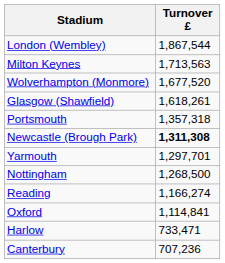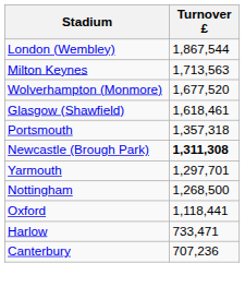 <table class="wikitable">
 <tr>
 <th width=200>Stadium</th>
 <th width=80>Turnover £</th>
 </tr>
 <tr>
 <td><a href='#'>London (Wembley)</a></td>
 <td>1,867,544</td>
 </tr>
 <tr>
 <td><a href='#'>Milton Keynes</a></td>
 <td>1,713,563</td>
 </tr>
 <tr>
 <td><a href='#'>Wolverhampton (Monmore)</a></td>
 <td>1,677,520</td>
 </tr>
 <tr>
 <td><a href='#'>Glasgow (Shawfield)</a></td>
-<td>1,618,261</td>
+<td>1,618,461</td>
 </tr>
 <tr>
 <td><a href='#'>Portsmouth</a></td>
 <td>1,357,318</td>
 </tr>
 <tr>
 <td><a href='#'>Newcastle (Brough Park)</a></td>
 <td><strong>1,311,308</strong></td>
 </tr>
 <tr>
 <td><a href='#'>Yarmouth</a></td>
 <td>1,297,701</td>
 </tr>
 <tr>
 <td><a href='#'>Nottingham</a></td>
 <td>1,268,500</td>
 </tr>
 <tr>
-<td><a href='#'>Reading</a></td>
-<td>1,166,274</td>
-</tr>
-<tr>
 <td><a href='#'>Oxford</a></td>
-<td>1,114,841</td>
+<td>1,118,441</td>
 </tr>
 <tr>
 <td><a href='#'>Harlow</a></td>
 <td>733,471</td>
 </tr>
 <tr>
 <td><a href='#'>Canterbury</a></td>
 <td>707,236</td>
 </tr>
 </table>
